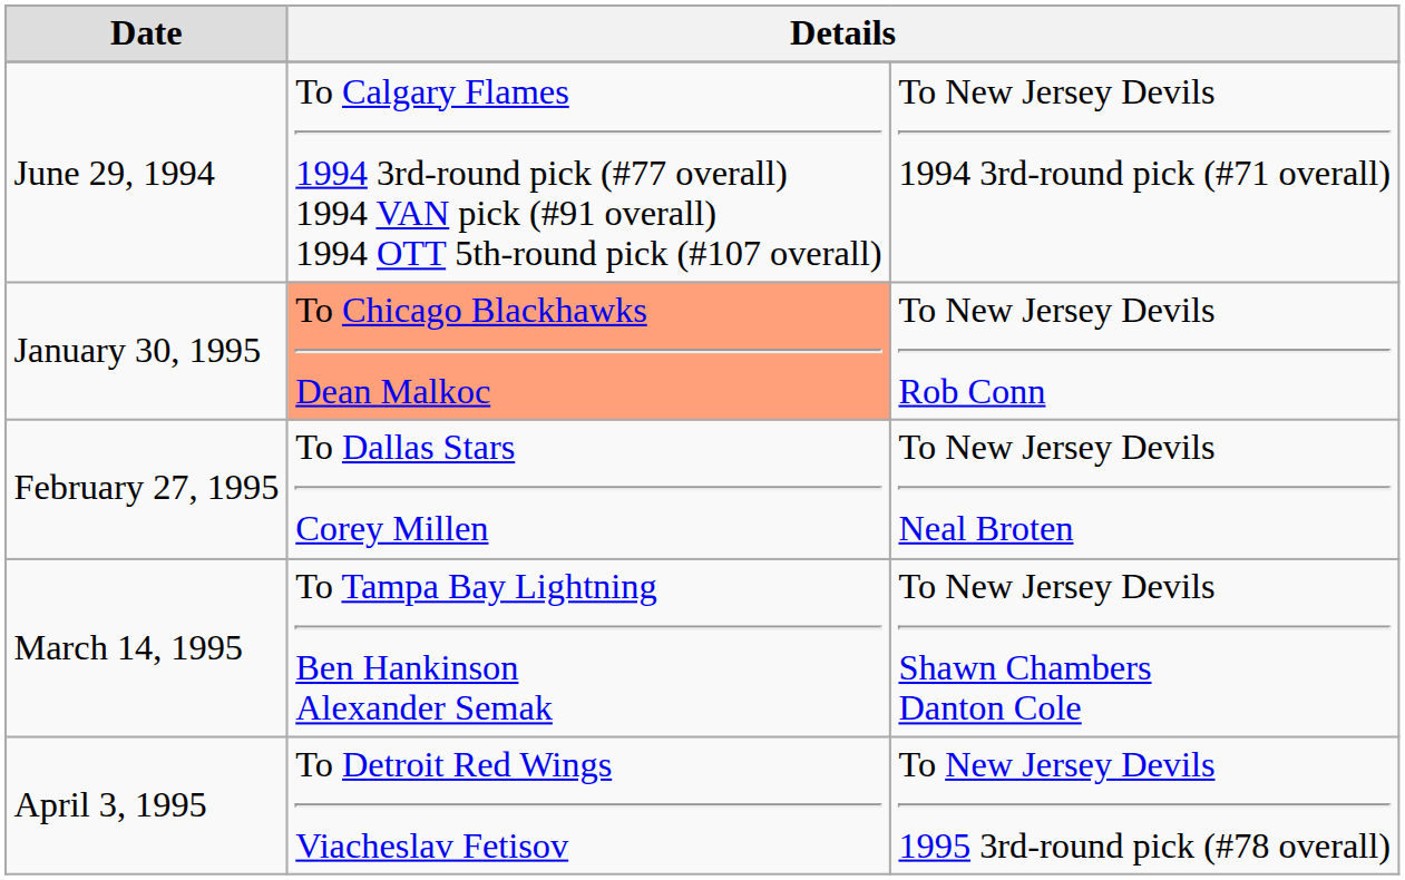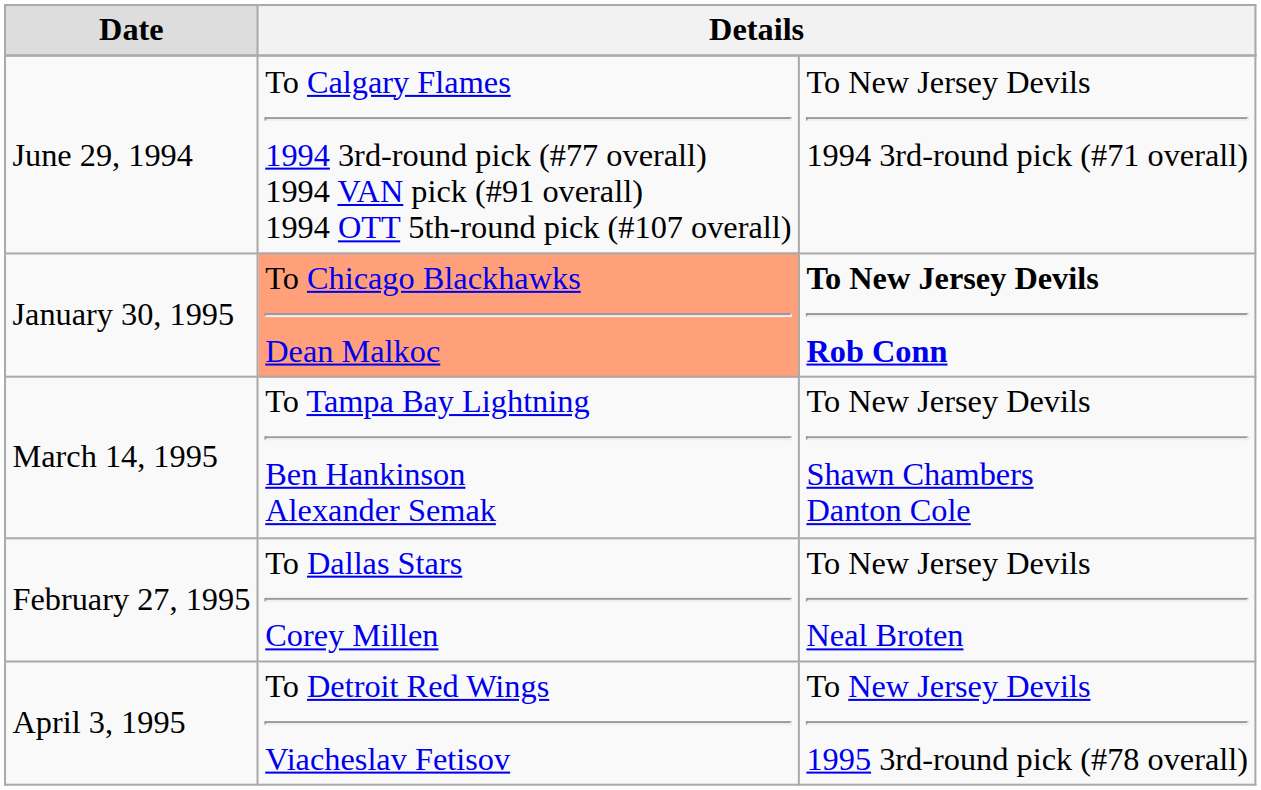 <table class="wikitable">
 <tr style="background:#ddd;">
 <td style="text-align:center;"><strong>Date</strong></td>
 <th colspan="2" style="text-align:center;">Details</th>
 </tr>
 <tr style="background:#eee;">
 </tr>
 <tr>
 <td>June 29, 1994</td>
 <td valign="top">To <a href='#'>Calgary Flames</a> <hr> <a href='#'>1994</a> 3rd-round pick (#77 overall)<br>1994 <a href='#'>VAN</a> pick (#91 overall)<br>1994 <a href='#'>OTT</a> 5th-round pick (#107 overall)</td>
 <td valign="top">To New Jersey Devils <hr> 1994 3rd-round pick (#71 overall)</td>
 </tr>
 <tr>
 <td>January 30, 1995</td>
 <td valign="top" style="background: lightsalmon;">To <a href='#'>Chicago Blackhawks</a> <hr> <a href='#'>Dean Malkoc</a></td>
-<td valign="top">To New Jersey Devils <hr> <a href='#'>Rob Conn</a></td>
+<td valign="top"><strong>To New Jersey Devils <hr> <a href='#'>Rob Conn</a></strong></td>
+</tr>
+<tr>
+<td>March 14, 1995</td>
+<td valign="top">To <a href='#'>Tampa Bay Lightning</a> <hr> <a href='#'>Ben Hankinson</a><br><a href='#'>Alexander Semak</a></td>
+<td valign="top">To New Jersey Devils <hr> <a href='#'>Shawn Chambers</a><br><a href='#'>Danton Cole</a></td>
 </tr>
 <tr>
 <td>February 27, 1995</td>
 <td valign="top">To <a href='#'>Dallas Stars</a> <hr> <a href='#'>Corey Millen</a></td>
 <td valign="top">To New Jersey Devils <hr> <a href='#'>Neal Broten</a></td>
 </tr>
 <tr>
-<td>March 14, 1995</td>
-<td valign="top">To <a href='#'>Tampa Bay Lightning</a> <hr> <a href='#'>Ben Hankinson</a><br><a href='#'>Alexander Semak</a></td>
-<td valign="top">To New Jersey Devils <hr> <a href='#'>Shawn Chambers</a><br><a href='#'>Danton Cole</a></td>
-</tr>
-<tr>
 <td>April 3, 1995</td>
 <td valign="top">To <a href='#'>Detroit Red Wings</a> <hr> <a href='#'>Viacheslav Fetisov</a></td>
 <td valign="top">To <a href='#'>New Jersey Devils</a> <hr> <a href='#'>1995</a> 3rd-round pick (#78 overall)</td>
 </tr>
 </table>
